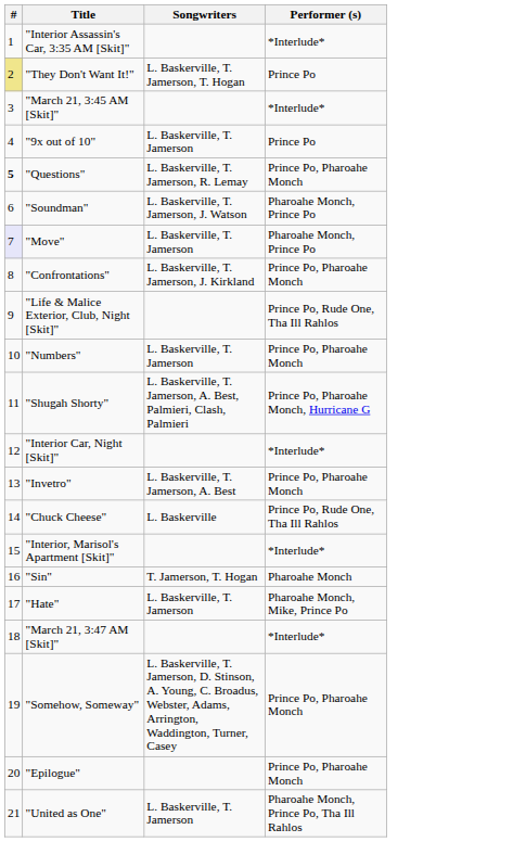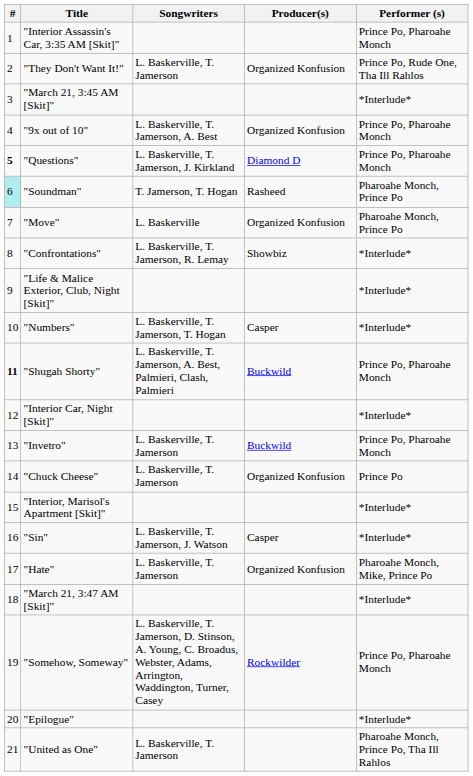 <table class="wikitable">
 <tr>
 <th align="center" width="10">#</th>
 <th align="center" width="150">Title</th>
 <th align="center" width="150">Songwriters</th>
+<th align="center" width="150">Producer(s)</th>
 <th align="center" width="150">Performer (s)</th>
 </tr>
 <tr>
 <td>1</td>
 <td>"Interior Assassin's Car, 3:35 AM [Skit]"</td>
 <td></td>
-<td>*Interlude*</td>
+<td></td>
+<td>Prince Po, Pharoahe Monch</td>
 </tr>
 <tr>
-<td style="background: khaki;">2</td>
+<td>2</td>
 <td>"They Don't Want It!"</td>
-<td>L. Baskerville, T. Jamerson, T. Hogan</td>
-<td>Prince Po</td>
+<td>L. Baskerville, T. Jamerson</td>
+<td>Organized Konfusion</td>
+<td>Prince Po, Rude One, Tha Ill Rahlos</td>
 </tr>
 <tr>
 <td>3</td>
 <td>"March 21, 3:45 AM [Skit]"</td>
+<td></td>
 <td></td>
 <td>*Interlude*</td>
 </tr>
 <tr>
 <td>4</td>
 <td>"9x out of 10"</td>
-<td>L. Baskerville, T. Jamerson</td>
-<td>Prince Po</td>
+<td>L. Baskerville, T. Jamerson, A. Best</td>
+<td>Organized Konfusion</td>
+<td>Prince Po, Pharoahe Monch</td>
 </tr>
 <tr>
 <td><strong>5</strong></td>
 <td>"Questions"</td>
-<td>L. Baskerville, T. Jamerson, R. Lemay</td>
+<td>L. Baskerville, T. Jamerson, J. Kirkland</td>
+<td><a href='#'>Diamond D</a></td>
 <td>Prince Po, Pharoahe Monch</td>
 </tr>
 <tr>
-<td>6</td>
+<td style="background: paleturquoise;">6</td>
 <td>"Soundman"</td>
-<td>L. Baskerville, T. Jamerson, J. Watson</td>
+<td>T. Jamerson, T. Hogan</td>
+<td>Rasheed</td>
 <td>Pharoahe Monch, Prince Po</td>
 </tr>
 <tr>
-<td style="background: lavender;">7</td>
+<td>7</td>
 <td>"Move"</td>
-<td>L. Baskerville, T. Jamerson</td>
+<td>L. Baskerville</td>
+<td>Organized Konfusion</td>
 <td>Pharoahe Monch, Prince Po</td>
 </tr>
 <tr>
 <td>8</td>
 <td>"Confrontations"</td>
-<td>L. Baskerville, T. Jamerson, J. Kirkland</td>
-<td>Prince Po, Pharoahe Monch</td>
+<td>L. Baskerville, T. Jamerson, R. Lemay</td>
+<td>Showbiz</td>
+<td>*Interlude*</td>
 </tr>
 <tr>
 <td>9</td>
 <td>"Life & Malice Exterior, Club, Night [Skit]"</td>
 <td></td>
-<td>Prince Po, Rude One, Tha Ill Rahlos</td>
+<td></td>
+<td>*Interlude*</td>
 </tr>
 <tr>
 <td>10</td>
 <td>"Numbers"</td>
-<td>L. Baskerville, T. Jamerson</td>
-<td>Prince Po, Pharoahe Monch</td>
+<td>L. Baskerville, T. Jamerson, T. Hogan</td>
+<td>Casper</td>
+<td>*Interlude*</td>
 </tr>
 <tr>
-<td>11</td>
+<td><strong>11</strong></td>
 <td>"Shugah Shorty"</td>
 <td>L. Baskerville, T. Jamerson, A. Best, Palmieri, Clash, Palmieri</td>
-<td>Prince Po, Pharoahe Monch, <a href='#'>Hurricane G</a></td>
+<td><a href='#'>Buckwild</a></td>
+<td>Prince Po, Pharoahe Monch</td>
 </tr>
 <tr>
 <td>12</td>
 <td>"Interior Car, Night [Skit]"</td>
+<td></td>
 <td></td>
 <td>*Interlude*</td>
 </tr>
 <tr>
 <td>13</td>
 <td>"Invetro"</td>
-<td>L. Baskerville, T. Jamerson, A. Best</td>
+<td>L. Baskerville, T. Jamerson</td>
+<td><a href='#'>Buckwild</a></td>
 <td>Prince Po, Pharoahe Monch</td>
 </tr>
 <tr>
 <td>14</td>
 <td>"Chuck Cheese"</td>
-<td>L. Baskerville</td>
-<td>Prince Po, Rude One, Tha Ill Rahlos</td>
+<td>L. Baskerville, T. Jamerson</td>
+<td>Organized Konfusion</td>
+<td>Prince Po</td>
 </tr>
 <tr>
 <td>15</td>
 <td>"Interior, Marisol's Apartment [Skit]"</td>
+<td></td>
 <td></td>
 <td>*Interlude*</td>
 </tr>
 <tr>
 <td>16</td>
 <td>"Sin"</td>
-<td>T. Jamerson, T. Hogan</td>
-<td>Pharoahe Monch</td>
+<td>L. Baskerville, T. Jamerson, J. Watson</td>
+<td>Casper</td>
+<td>*Interlude*</td>
 </tr>
 <tr>
 <td>17</td>
 <td>"Hate"</td>
 <td>L. Baskerville, T. Jamerson</td>
+<td>Organized Konfusion</td>
 <td>Pharoahe Monch, Mike, Prince Po</td>
 </tr>
 <tr>
 <td>18</td>
 <td>"March 21, 3:47 AM [Skit]"</td>
+<td></td>
 <td></td>
 <td>*Interlude*</td>
 </tr>
 <tr>
 <td>19</td>
 <td>"Somehow, Someway"</td>
 <td>L. Baskerville, T. Jamerson, D. Stinson, A. Young, C. Broadus, Webster, Adams, Arrington, Waddington, Turner, Casey</td>
+<td><a href='#'>Rockwilder</a></td>
 <td>Prince Po, Pharoahe Monch</td>
 </tr>
 <tr>
 <td>20</td>
 <td>"Epilogue"</td>
 <td></td>
-<td>Prince Po, Pharoahe Monch</td>
+<td></td>
+<td>*Interlude*</td>
 </tr>
 <tr>
 <td>21</td>
 <td>"United as One"</td>
 <td>L. Baskerville, T. Jamerson</td>
+<td></td>
 <td>Pharoahe Monch, Prince Po, Tha Ill Rahlos</td>
 </tr>
 </table>
